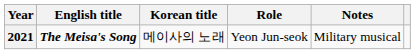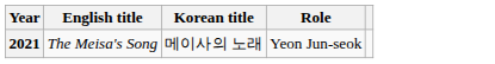 <table class="wikitable plainrowheaders sortable">
 <tr>
 <th scope="col">Year</th>
 <th scope="col">English title</th>
 <th scope="col">Korean title</th>
 <th scope="col">Role</th>
-<th scope="col">Notes</th>
 <th scope="col" class="unsortable"></th>
 </tr>
 <tr>
 <th scope="row">2021</th>
-<td><strong><em>The Meisa's Song</em></strong></td>
+<td><em>The Meisa's Song</em></td>
 <td>메이사의 노래</td>
 <td>Yeon Jun-seok</td>
-<td>Military musical</td>
 <td></td>
 </tr>
 </table>
